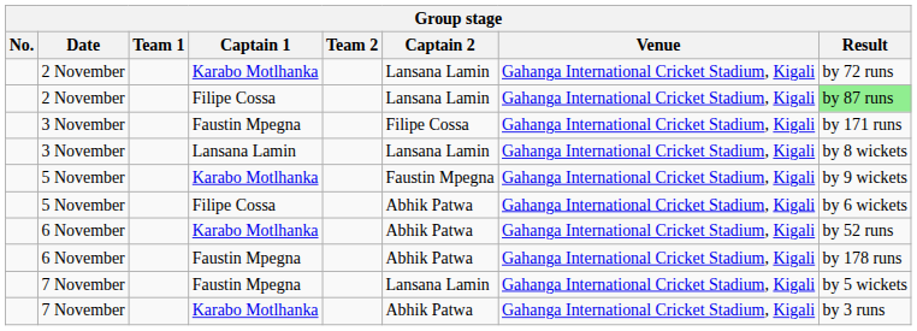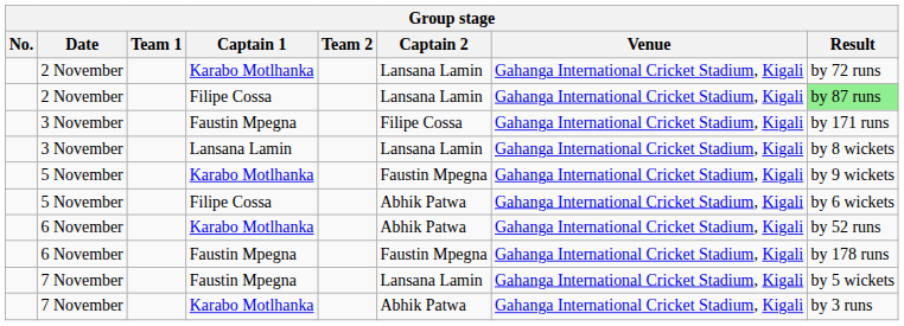 <table class="wikitable">
 <tr>
 <th colspan="9">Group stage</th>
 </tr>
 <tr>
 <th>No.</th>
 <th>Date</th>
 <th>Team 1</th>
 <th>Captain 1</th>
 <th>Team 2</th>
 <th>Captain 2</th>
 <th>Venue</th>
 <th>Result</th>
 </tr>
 <tr>
 <td></td>
 <td>2 November</td>
 <td></td>
 <td><a href='#'>Karabo Motlhanka</a></td>
 <td></td>
 <td>Lansana Lamin</td>
 <td><a href='#'>Gahanga International Cricket Stadium</a>, <a href='#'>Kigali</a></td>
 <td> by 72 runs</td>
 </tr>
 <tr>
 <td></td>
 <td>2 November</td>
 <td></td>
 <td>Filipe Cossa</td>
 <td></td>
 <td>Lansana Lamin</td>
 <td><a href='#'>Gahanga International Cricket Stadium</a>, <a href='#'>Kigali</a></td>
 <td style="background: lightgreen;"> by 87 runs</td>
 </tr>
 <tr>
 <td></td>
 <td>3 November</td>
 <td></td>
 <td>Faustin Mpegna</td>
 <td></td>
 <td>Filipe Cossa</td>
 <td><a href='#'>Gahanga International Cricket Stadium</a>, <a href='#'>Kigali</a></td>
 <td> by 171 runs</td>
 </tr>
 <tr>
 <td></td>
 <td>3 November</td>
 <td></td>
 <td>Lansana Lamin</td>
 <td></td>
 <td>Lansana Lamin</td>
 <td><a href='#'>Gahanga International Cricket Stadium</a>, <a href='#'>Kigali</a></td>
 <td> by 8 wickets</td>
 </tr>
 <tr>
 <td></td>
 <td>5 November</td>
 <td></td>
 <td><a href='#'>Karabo Motlhanka</a></td>
 <td></td>
 <td>Faustin Mpegna</td>
 <td><a href='#'>Gahanga International Cricket Stadium</a>, <a href='#'>Kigali</a></td>
 <td> by 9 wickets</td>
 </tr>
 <tr>
 <td></td>
 <td>5 November</td>
 <td></td>
 <td>Filipe Cossa</td>
 <td></td>
 <td>Abhik Patwa</td>
 <td><a href='#'>Gahanga International Cricket Stadium</a>, <a href='#'>Kigali</a></td>
 <td> by 6 wickets</td>
 </tr>
 <tr>
 <td></td>
 <td>6 November</td>
 <td></td>
 <td><a href='#'>Karabo Motlhanka</a></td>
 <td></td>
 <td>Abhik Patwa</td>
 <td><a href='#'>Gahanga International Cricket Stadium</a>, <a href='#'>Kigali</a></td>
 <td> by 52 runs</td>
 </tr>
 <tr>
 <td></td>
 <td>6 November</td>
 <td></td>
 <td>Faustin Mpegna</td>
 <td></td>
-<td>Abhik Patwa</td>
+<td>Faustin Mpegna</td>
 <td><a href='#'>Gahanga International Cricket Stadium</a>, <a href='#'>Kigali</a></td>
 <td> by 178 runs</td>
 </tr>
 <tr>
 <td></td>
 <td>7 November</td>
 <td></td>
 <td>Faustin Mpegna</td>
 <td></td>
 <td>Lansana Lamin</td>
 <td><a href='#'>Gahanga International Cricket Stadium</a>, <a href='#'>Kigali</a></td>
 <td> by 5 wickets</td>
 </tr>
 <tr>
 <td></td>
 <td>7 November</td>
 <td></td>
 <td><a href='#'>Karabo Motlhanka</a></td>
 <td></td>
 <td>Abhik Patwa</td>
 <td><a href='#'>Gahanga International Cricket Stadium</a>, <a href='#'>Kigali</a></td>
 <td> by 3 runs</td>
 </tr>
 </table>
